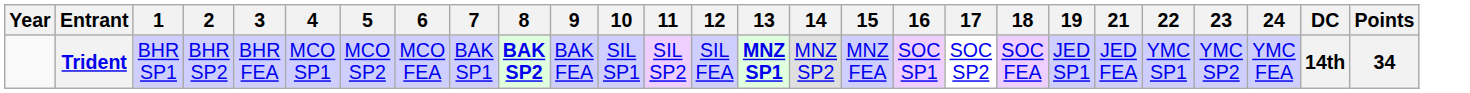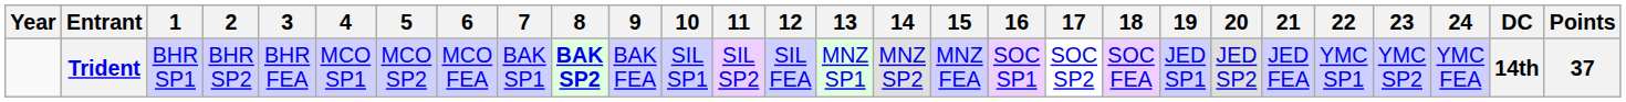 <table class="wikitable" style="text-align:center; font-size:85%">
 <tr>
 <th>Year</th>
 <th>Entrant</th>
 <th>1</th>
 <th>2</th>
 <th>3</th>
 <th>4</th>
 <th>5</th>
 <th>6</th>
 <th>7</th>
 <th>8</th>
 <th>9</th>
 <th>10</th>
 <th>11</th>
 <th>12</th>
 <th>13</th>
 <th>14</th>
 <th>15</th>
 <th>16</th>
 <th>17</th>
 <th>18</th>
 <th>19</th>
+<th>20</th>
 <th>21</th>
 <th>22</th>
 <th>23</th>
 <th>24</th>
 <th>DC</th>
 <th>Points</th>
 </tr>
 <tr>
 <td></td>
 <th nowrap><a href='#'>Trident</a></th>
 <td style="background:#CFCFFF;"><a href='#'>BHR<br>SP1</a><br></td>
 <td style="background:#CFCFFF;"><a href='#'>BHR<br>SP2</a><br></td>
 <td style="background:#CFCFFF;"><a href='#'>BHR<br>FEA</a><br></td>
 <td style="background:#CFCFFF;"><a href='#'>MCO<br>SP1</a><br></td>
 <td style="background:#CFCFFF;"><a href='#'>MCO<br>SP2</a><br></td>
 <td style="background:#CFCFFF;"><a href='#'>MCO<br>FEA</a><br></td>
 <td style="background:#CFCFFF;"><a href='#'>BAK<br>SP1</a><br></td>
 <td style="background:#DFFFDF;"><strong><a href='#'>BAK<br>SP2</a><br></strong></td>
 <td style="background:#CFCFFF;"><a href='#'>BAK<br>FEA</a><br></td>
 <td style="background:#CFCFFF;"><a href='#'>SIL<br>SP1</a><br></td>
 <td style="background:#EFCFFF;"><a href='#'>SIL<br>SP2</a><br></td>
 <td style="background:#CFCFFF;"><a href='#'>SIL<br>FEA</a><br></td>
-<td style="background:#DFFFDF;"><strong><a href='#'>MNZ<br>SP1</a><br></strong></td>
+<td style="background:#DFFFDF;"><a href='#'>MNZ<br>SP1</a><br></td>
 <td style="background:#DFDFDF;"><a href='#'>MNZ<br>SP2</a><br></td>
 <td style="background:#CFCFFF;"><a href='#'>MNZ<br>FEA</a><br></td>
 <td style="background:#EFCFFF;"><a href='#'>SOC<br>SP1</a><br></td>
 <td style="background:#FFFFFF;"><a href='#'>SOC<br>SP2</a><br></td>
 <td style="background:#EFCFFF;"><a href='#'>SOC<br>FEA</a><br></td>
 <td style="background:#CFCFFF;"><a href='#'>JED<br>SP1</a><br></td>
+<td style="background:#DFDFDF;"><a href='#'>JED<br>SP2</a><br></td>
 <td style="background:#CFCFFF;"><a href='#'>JED<br>FEA</a><br></td>
 <td style="background:#CFCFFF;"><a href='#'>YMC<br>SP1</a><br></td>
 <td style="background:#CFCFFF;"><a href='#'>YMC<br>SP2</a><br></td>
 <td style="background:#CFCFFF;"><a href='#'>YMC<br>FEA</a><br></td>
 <th>14th</th>
-<th>34</th>
+<th>37</th>
 </tr>
 </table>
